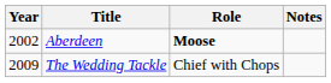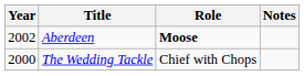 <table class="wikitable sortable">
 <tr>
 <th>Year</th>
 <th>Title</th>
 <th>Role</th>
 <th class="unsortable">Notes</th>
 </tr>
 <tr>
 <td>2002</td>
 <td><em><a href='#'>Aberdeen</a></em></td>
 <td><strong>Moose</strong></td>
 <td></td>
 </tr>
 <tr>
-<td>2009</td>
+<td>2000</td>
 <td><em><a href='#'>The Wedding Tackle</a></em></td>
 <td>Chief with Chops</td>
 <td></td>
 </tr>
 </table>
